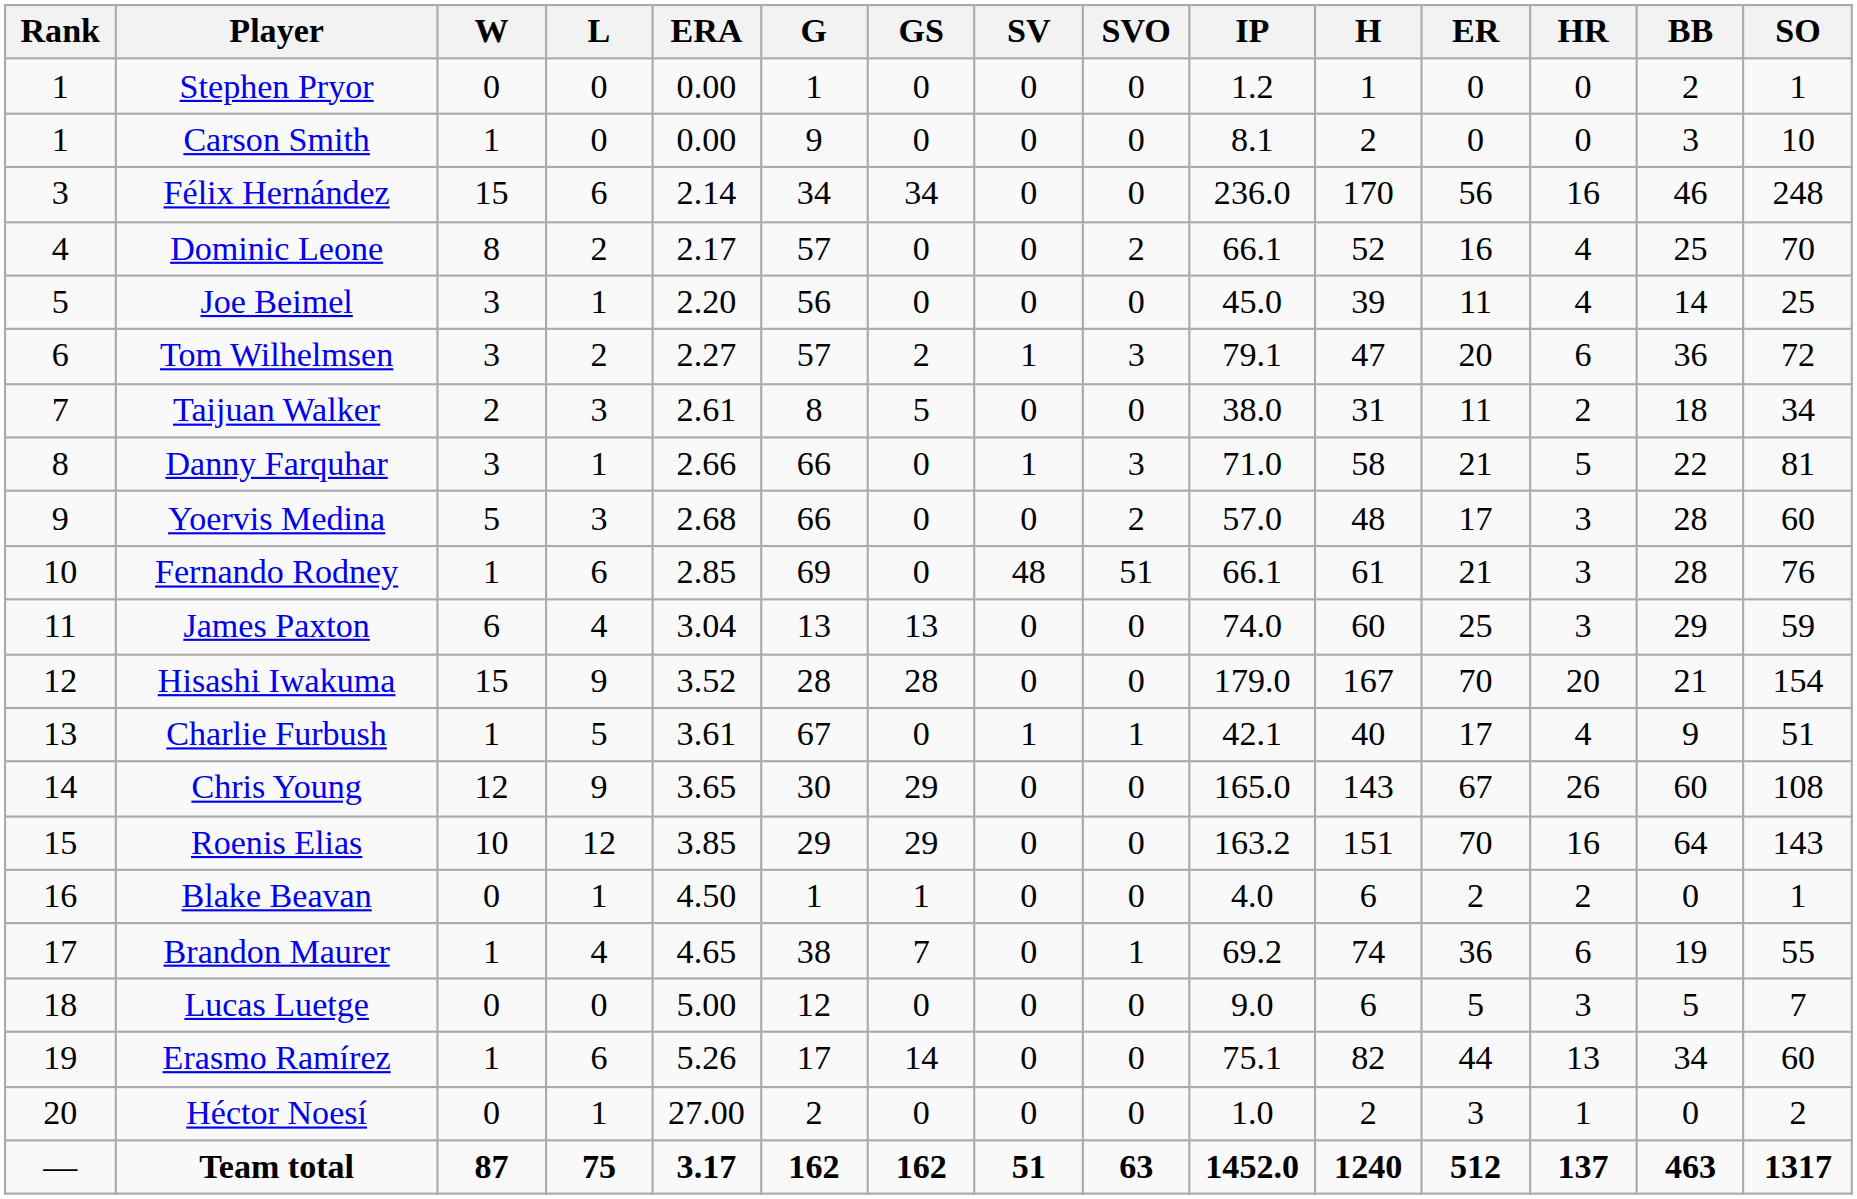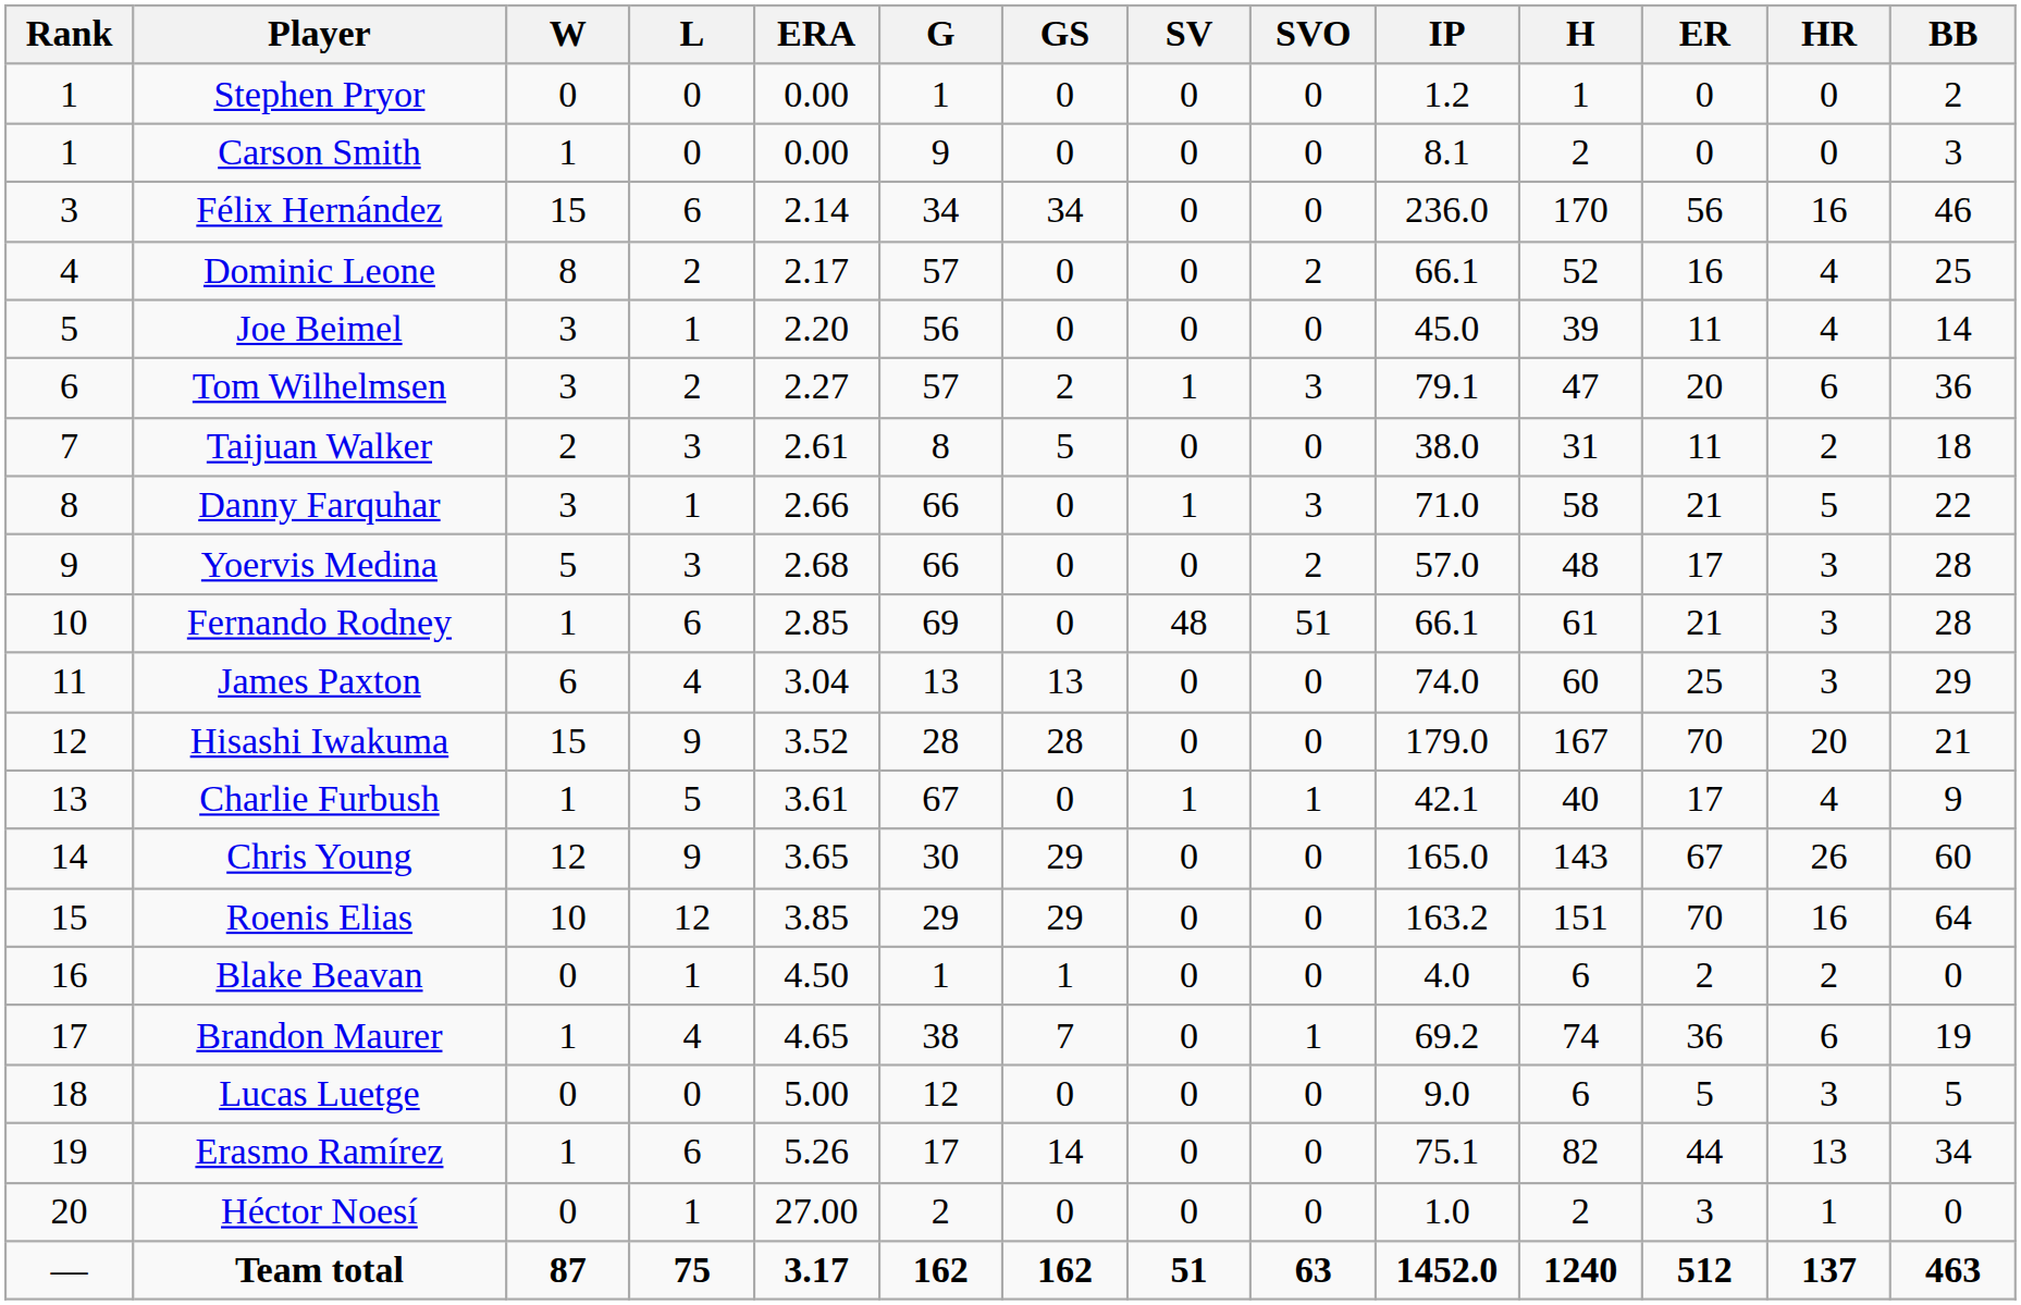 <table class="wikitable sortable">
 <tr>
 <th bgcolor="#DDDDFF" width="5%">Rank</th>
 <th bgcolor="#DDDDFF" width="15%">Player</th>
 <th bgcolor="#DDDDFF" width="5%">W</th>
 <th bgcolor="#DDDDFF" width="5%">L</th>
 <th bgcolor="#DDDDFF" width="5%">ERA</th>
 <th bgcolor="#DDDDFF" width="5%">G</th>
 <th bgcolor="#DDDDFF" width="5%">GS</th>
 <th bgcolor="#DDDDFF" width="5%">SV</th>
 <th bgcolor="#DDDDFF" width="5%">SVO</th>
 <th bgcolor="#DDDDFF" width="5%">IP</th>
 <th bgcolor="#DDDDFF" width="5%">H</th>
 <th bgcolor="#DDDDFF" width="5%">ER</th>
 <th bgcolor="#DDDDFF" width="5%">HR</th>
 <th bgcolor="#DDDDFF" width="5%">BB</th>
-<th bgcolor="#DDDDFF" width="5%">SO</th>
 </tr>
 <tr align="center">
 <td>1</td>
 <td><a href='#'>Stephen Pryor</a></td>
 <td>0</td>
 <td>0</td>
 <td>0.00</td>
 <td>1</td>
 <td>0</td>
 <td>0</td>
 <td>0</td>
 <td>1.2</td>
 <td>1</td>
 <td>0</td>
 <td>0</td>
 <td>2</td>
-<td>1</td>
 </tr>
 <tr align="center">
 <td>1</td>
 <td><a href='#'>Carson Smith</a></td>
 <td>1</td>
 <td>0</td>
 <td>0.00</td>
 <td>9</td>
 <td>0</td>
 <td>0</td>
 <td>0</td>
 <td>8.1</td>
 <td>2</td>
 <td>0</td>
 <td>0</td>
 <td>3</td>
-<td>10</td>
 </tr>
 <tr align="center">
 <td>3</td>
 <td><a href='#'>Félix Hernández</a></td>
 <td>15</td>
 <td>6</td>
 <td>2.14</td>
 <td>34</td>
 <td>34</td>
 <td>0</td>
 <td>0</td>
 <td>236.0</td>
 <td>170</td>
 <td>56</td>
 <td>16</td>
 <td>46</td>
-<td>248</td>
 </tr>
 <tr align="center">
 <td>4</td>
 <td><a href='#'>Dominic Leone</a></td>
 <td>8</td>
 <td>2</td>
 <td>2.17</td>
 <td>57</td>
 <td>0</td>
 <td>0</td>
 <td>2</td>
 <td>66.1</td>
 <td>52</td>
 <td>16</td>
 <td>4</td>
 <td>25</td>
-<td>70</td>
 </tr>
 <tr align="center">
 <td>5</td>
 <td><a href='#'>Joe Beimel</a></td>
 <td>3</td>
 <td>1</td>
 <td>2.20</td>
 <td>56</td>
 <td>0</td>
 <td>0</td>
 <td>0</td>
 <td>45.0</td>
 <td>39</td>
 <td>11</td>
 <td>4</td>
 <td>14</td>
-<td>25</td>
 </tr>
 <tr align="center">
 <td>6</td>
 <td><a href='#'>Tom Wilhelmsen</a></td>
 <td>3</td>
 <td>2</td>
 <td>2.27</td>
 <td>57</td>
 <td>2</td>
 <td>1</td>
 <td>3</td>
 <td>79.1</td>
 <td>47</td>
 <td>20</td>
 <td>6</td>
 <td>36</td>
-<td>72</td>
 </tr>
 <tr align="center">
 <td>7</td>
 <td><a href='#'>Taijuan Walker</a></td>
 <td>2</td>
 <td>3</td>
 <td>2.61</td>
 <td>8</td>
 <td>5</td>
 <td>0</td>
 <td>0</td>
 <td>38.0</td>
 <td>31</td>
 <td>11</td>
 <td>2</td>
 <td>18</td>
-<td>34</td>
 </tr>
 <tr align="center">
 <td>8</td>
 <td><a href='#'>Danny Farquhar</a></td>
 <td>3</td>
 <td>1</td>
 <td>2.66</td>
 <td>66</td>
 <td>0</td>
 <td>1</td>
 <td>3</td>
 <td>71.0</td>
 <td>58</td>
 <td>21</td>
 <td>5</td>
 <td>22</td>
-<td>81</td>
 </tr>
 <tr align="center">
 <td>9</td>
 <td><a href='#'>Yoervis Medina</a></td>
 <td>5</td>
 <td>3</td>
 <td>2.68</td>
 <td>66</td>
 <td>0</td>
 <td>0</td>
 <td>2</td>
 <td>57.0</td>
 <td>48</td>
 <td>17</td>
 <td>3</td>
 <td>28</td>
-<td>60</td>
 </tr>
 <tr align="center">
 <td>10</td>
 <td><a href='#'>Fernando Rodney</a></td>
 <td>1</td>
 <td>6</td>
 <td>2.85</td>
 <td>69</td>
 <td>0</td>
 <td>48</td>
 <td>51</td>
 <td>66.1</td>
 <td>61</td>
 <td>21</td>
 <td>3</td>
 <td>28</td>
-<td>76</td>
 </tr>
 <tr align="center">
 <td>11</td>
 <td><a href='#'>James Paxton</a></td>
 <td>6</td>
 <td>4</td>
 <td>3.04</td>
 <td>13</td>
 <td>13</td>
 <td>0</td>
 <td>0</td>
 <td>74.0</td>
 <td>60</td>
 <td>25</td>
 <td>3</td>
 <td>29</td>
-<td>59</td>
 </tr>
 <tr align="center">
 <td>12</td>
 <td><a href='#'>Hisashi Iwakuma</a></td>
 <td>15</td>
 <td>9</td>
 <td>3.52</td>
 <td>28</td>
 <td>28</td>
 <td>0</td>
 <td>0</td>
 <td>179.0</td>
 <td>167</td>
 <td>70</td>
 <td>20</td>
 <td>21</td>
-<td>154</td>
 </tr>
 <tr align="center">
 <td>13</td>
 <td><a href='#'>Charlie Furbush</a></td>
 <td>1</td>
 <td>5</td>
 <td>3.61</td>
 <td>67</td>
 <td>0</td>
 <td>1</td>
 <td>1</td>
 <td>42.1</td>
 <td>40</td>
 <td>17</td>
 <td>4</td>
 <td>9</td>
-<td>51</td>
 </tr>
 <tr align="center">
 <td>14</td>
 <td><a href='#'>Chris Young</a></td>
 <td>12</td>
 <td>9</td>
 <td>3.65</td>
 <td>30</td>
 <td>29</td>
 <td>0</td>
 <td>0</td>
 <td>165.0</td>
 <td>143</td>
 <td>67</td>
 <td>26</td>
 <td>60</td>
-<td>108</td>
 </tr>
 <tr align="center">
 <td>15</td>
 <td><a href='#'>Roenis Elias</a></td>
 <td>10</td>
 <td>12</td>
 <td>3.85</td>
 <td>29</td>
 <td>29</td>
 <td>0</td>
 <td>0</td>
 <td>163.2</td>
 <td>151</td>
 <td>70</td>
 <td>16</td>
 <td>64</td>
-<td>143</td>
 </tr>
 <tr align="center">
 <td>16</td>
 <td><a href='#'>Blake Beavan</a></td>
 <td>0</td>
 <td>1</td>
 <td>4.50</td>
 <td>1</td>
 <td>1</td>
 <td>0</td>
 <td>0</td>
 <td>4.0</td>
 <td>6</td>
 <td>2</td>
 <td>2</td>
 <td>0</td>
-<td>1</td>
 </tr>
 <tr align="center">
 <td>17</td>
 <td><a href='#'>Brandon Maurer</a></td>
 <td>1</td>
 <td>4</td>
 <td>4.65</td>
 <td>38</td>
 <td>7</td>
 <td>0</td>
 <td>1</td>
 <td>69.2</td>
 <td>74</td>
 <td>36</td>
 <td>6</td>
 <td>19</td>
-<td>55</td>
 </tr>
 <tr align="center">
 <td>18</td>
 <td><a href='#'>Lucas Luetge</a></td>
 <td>0</td>
 <td>0</td>
 <td>5.00</td>
 <td>12</td>
 <td>0</td>
 <td>0</td>
 <td>0</td>
 <td>9.0</td>
 <td>6</td>
 <td>5</td>
 <td>3</td>
 <td>5</td>
-<td>7</td>
 </tr>
 <tr align="center">
 <td>19</td>
 <td><a href='#'>Erasmo Ramírez</a></td>
 <td>1</td>
 <td>6</td>
 <td>5.26</td>
 <td>17</td>
 <td>14</td>
 <td>0</td>
 <td>0</td>
 <td>75.1</td>
 <td>82</td>
 <td>44</td>
 <td>13</td>
 <td>34</td>
-<td>60</td>
 </tr>
 <tr align="center">
 <td>20</td>
 <td><a href='#'>Héctor Noesí</a></td>
 <td>0</td>
 <td>1</td>
 <td>27.00</td>
 <td>2</td>
 <td>0</td>
 <td>0</td>
 <td>0</td>
 <td>1.0</td>
 <td>2</td>
 <td>3</td>
 <td>1</td>
 <td>0</td>
-<td>2</td>
 </tr>
 <tr class=sortbottom - align="center">
 <td>—</td>
 <td><strong>Team total</strong></td>
 <td><strong>87</strong></td>
 <td><strong>75</strong></td>
 <td><strong>3.17</strong></td>
 <td><strong>162</strong></td>
 <td><strong>162</strong></td>
 <td><strong>51</strong></td>
 <td><strong>63</strong></td>
 <td><strong>1452.0</strong></td>
 <td><strong>1240</strong></td>
 <td><strong>512</strong></td>
 <td><strong>137</strong></td>
 <td><strong>463</strong></td>
-<td><strong>1317</strong></td>
 </tr>
 </table>
